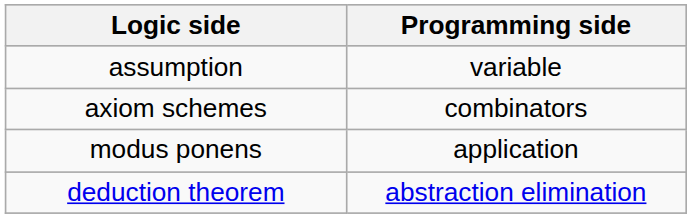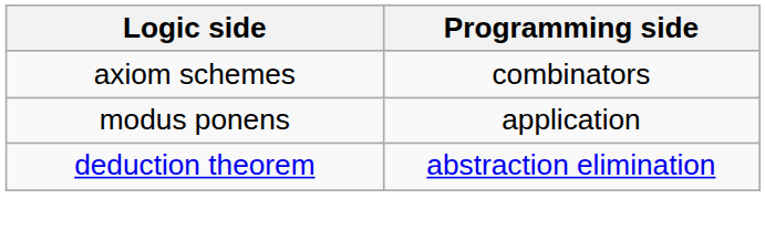 <table class="wikitable" style="margin: 0 auto; text-align: center;">
 <tr>
 <th style="width:200px">Logic side</th>
 <th style="width:200px">Programming side</th>
-</tr>
-<tr>
-<td>assumption</td>
-<td>variable</td>
 </tr>
 <tr>
 <td>axiom schemes</td>
 <td>combinators</td>
 </tr>
 <tr>
 <td>modus ponens</td>
 <td>application</td>
 </tr>
 <tr>
 <td><a href='#'>deduction theorem</a></td>
 <td><a href='#'>abstraction elimination</a></td>
 </tr>
 </table>
